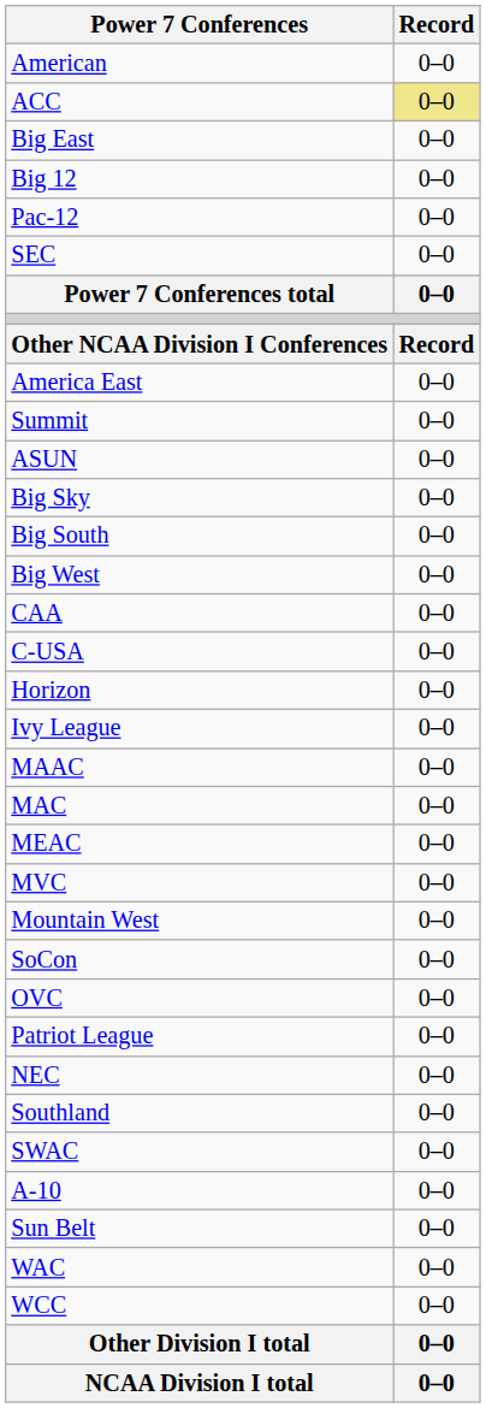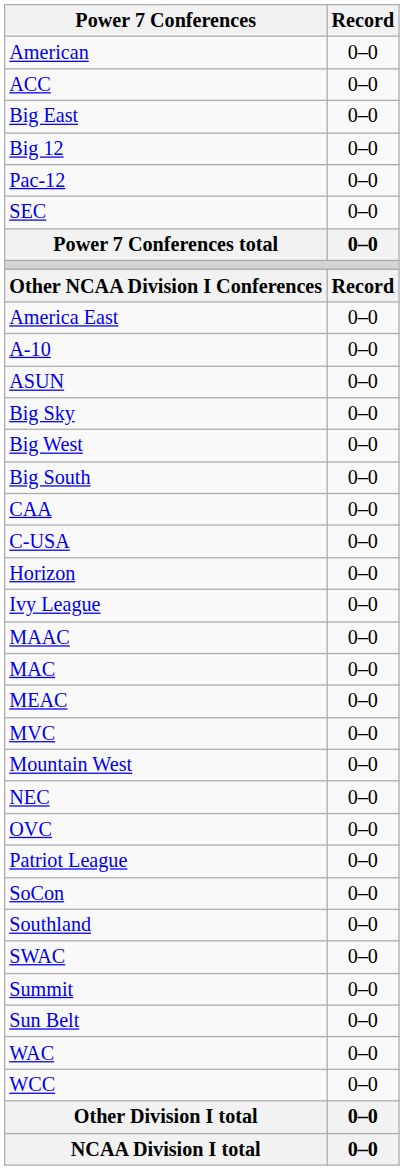 <table class="wikitable">
 <tr>
 <th>Power 7 Conferences</th>
 <th>Record</th>
 </tr>
 <tr>
 <td><a href='#'>American</a></td>
 <td align=center>0–0</td>
 </tr>
 <tr>
 <td><a href='#'>ACC</a></td>
-<td align=center style="background: khaki;">0–0</td>
+<td align=center>0–0</td>
 </tr>
 <tr>
 <td><a href='#'>Big East</a></td>
 <td align=center>0–0</td>
 </tr>
 <tr>
 <td><a href='#'>Big 12</a></td>
 <td align=center>0–0</td>
 </tr>
 <tr>
 <td><a href='#'>Pac-12</a></td>
 <td align=center>0–0</td>
 </tr>
 <tr>
 <td><a href='#'>SEC</a></td>
 <td align=center>0–0</td>
 </tr>
 <tr>
 <th>Power 7 Conferences total</th>
 <th>0–0</th>
 </tr>
 <tr>
 <th colspan="2" style="background:lightgrey;"></th>
 </tr>
 <tr>
 <th>Other NCAA Division I Conferences</th>
 <th>Record</th>
 </tr>
 <tr>
 <td><a href='#'>America East</a></td>
 <td align=center>0–0</td>
 </tr>
 <tr>
-<td><a href='#'>Summit</a></td>
+<td><a href='#'>A-10</a></td>
 <td align=center>0–0</td>
 </tr>
 <tr>
 <td><a href='#'>ASUN</a></td>
 <td align=center>0–0</td>
 </tr>
 <tr>
 <td><a href='#'>Big Sky</a></td>
 <td align=center>0–0</td>
 </tr>
 <tr>
-<td><a href='#'>Big South</a></td>
+<td><a href='#'>Big West</a></td>
 <td align=center>0–0</td>
 </tr>
 <tr>
-<td><a href='#'>Big West</a></td>
+<td><a href='#'>Big South</a></td>
 <td align=center>0–0</td>
 </tr>
 <tr>
 <td><a href='#'>CAA</a></td>
 <td align=center>0–0</td>
 </tr>
 <tr>
 <td><a href='#'>C-USA</a></td>
 <td align=center>0–0</td>
 </tr>
 <tr>
 <td><a href='#'>Horizon</a></td>
 <td align=center>0–0</td>
 </tr>
 <tr>
 <td><a href='#'>Ivy League</a></td>
 <td align=center>0–0</td>
 </tr>
 <tr>
 <td><a href='#'>MAAC</a></td>
 <td align=center>0–0</td>
 </tr>
 <tr>
 <td><a href='#'>MAC</a></td>
 <td align=center>0–0</td>
 </tr>
 <tr>
 <td><a href='#'>MEAC</a></td>
 <td align=center>0–0</td>
 </tr>
 <tr>
 <td><a href='#'>MVC</a></td>
 <td align=center>0–0</td>
 </tr>
 <tr>
 <td><a href='#'>Mountain West</a></td>
 <td align=center>0–0</td>
 </tr>
 <tr>
-<td><a href='#'>SoCon</a></td>
+<td><a href='#'>NEC</a></td>
 <td align=center>0–0</td>
 </tr>
 <tr>
 <td><a href='#'>OVC</a></td>
 <td align=center>0–0</td>
 </tr>
 <tr>
 <td><a href='#'>Patriot League</a></td>
 <td align=center>0–0</td>
 </tr>
 <tr>
-<td><a href='#'>NEC</a></td>
+<td><a href='#'>SoCon</a></td>
 <td align=center>0–0</td>
 </tr>
 <tr>
 <td><a href='#'>Southland</a></td>
 <td align=center>0–0</td>
 </tr>
 <tr>
 <td><a href='#'>SWAC</a></td>
 <td align=center>0–0</td>
 </tr>
 <tr>
-<td><a href='#'>A-10</a></td>
+<td><a href='#'>Summit</a></td>
 <td align=center>0–0</td>
 </tr>
 <tr>
 <td><a href='#'>Sun Belt</a></td>
 <td align=center>0–0</td>
 </tr>
 <tr>
 <td><a href='#'>WAC</a></td>
 <td align=center>0–0</td>
 </tr>
 <tr>
 <td><a href='#'>WCC</a></td>
 <td align=center>0–0</td>
 </tr>
 <tr>
 <th>Other Division I total</th>
 <th>0–0</th>
 </tr>
 <tr>
 <th>NCAA Division I total</th>
 <th>0–0</th>
 </tr>
 </table>
